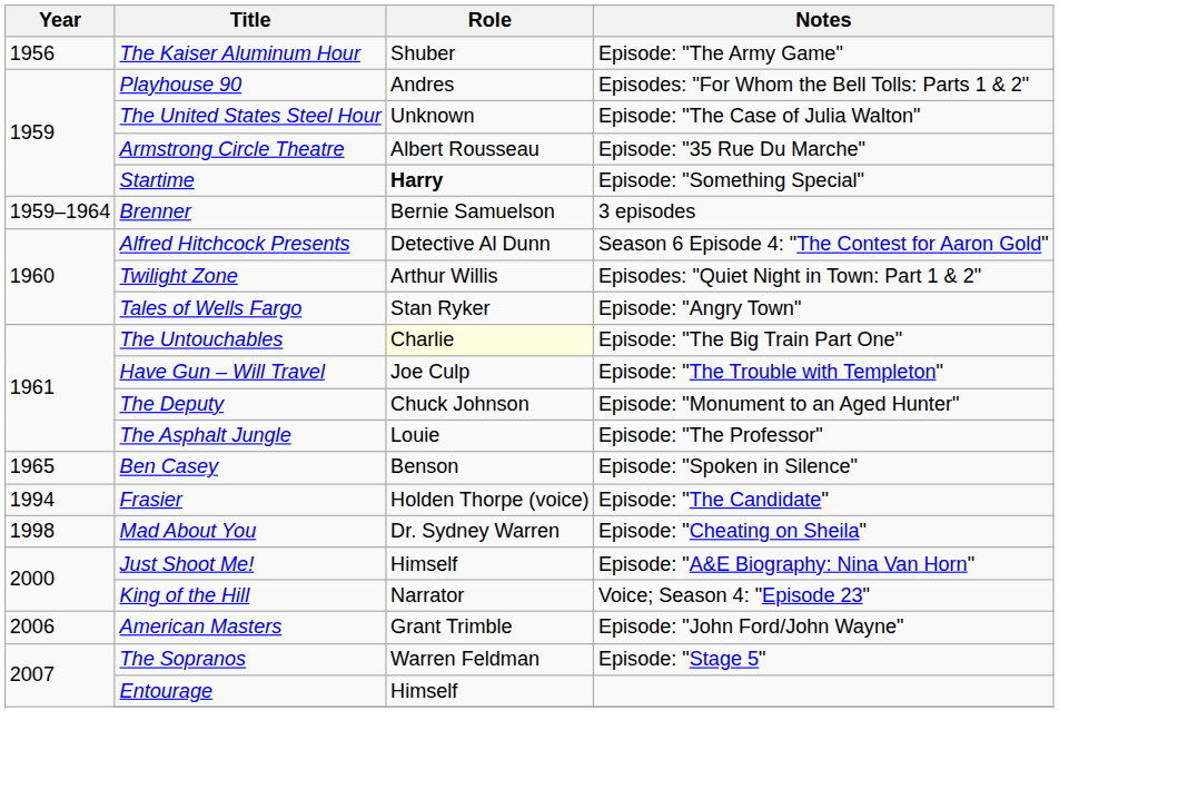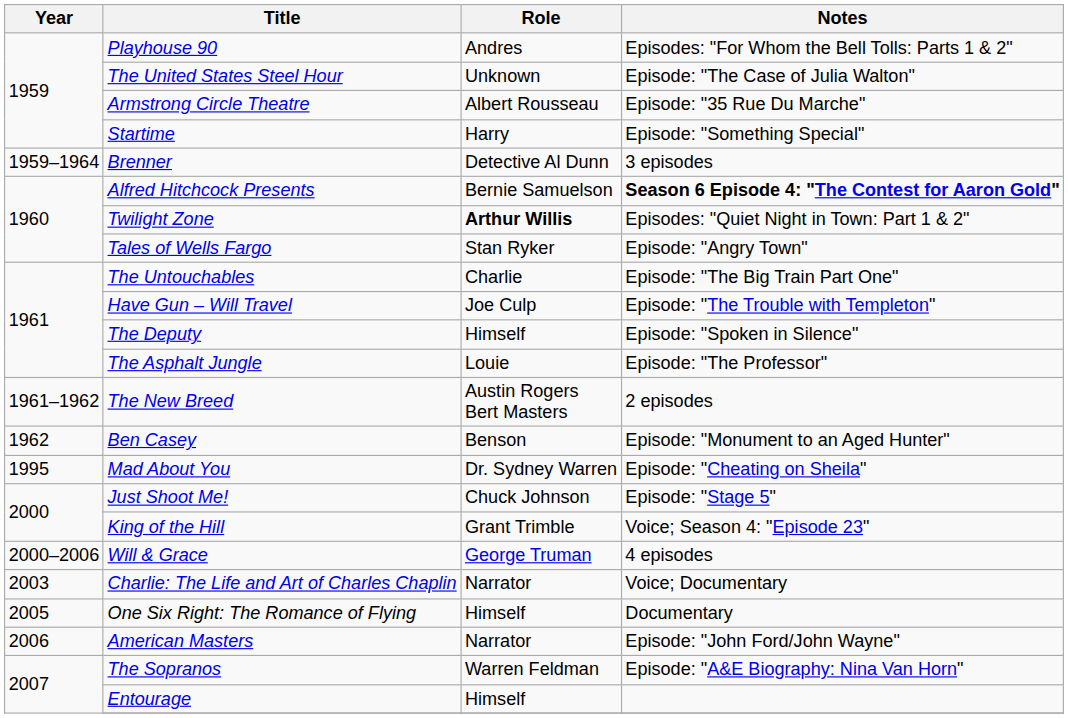 <table class="wikitable">
 <tr>
 <th>Year</th>
 <th>Title</th>
 <th>Role</th>
 <th class="unsortable">Notes</th>
-</tr>
-<tr>
-<td>1956</td>
-<td><em><a href='#'>The Kaiser Aluminum Hour</a></em></td>
-<td>Shuber</td>
-<td>Episode: "The Army Game"</td>
 </tr>
 <tr>
 <td rowspan=4>1959</td>
 <td><em><a href='#'>Playhouse 90</a></em></td>
 <td>Andres</td>
 <td>Episodes: "For Whom the Bell Tolls: Parts 1 & 2"</td>
 </tr>
 <tr>
 <td><em><a href='#'>The United States Steel Hour</a></em></td>
 <td>Unknown</td>
 <td>Episode: "The Case of Julia Walton"</td>
 </tr>
 <tr>
 <td><em><a href='#'>Armstrong Circle Theatre</a></em></td>
 <td>Albert Rousseau</td>
 <td>Episode: "35 Rue Du Marche"</td>
 </tr>
 <tr>
 <td><em><a href='#'>Startime</a></em></td>
-<td><strong>Harry</strong></td>
+<td>Harry</td>
 <td>Episode: "Something Special"</td>
 </tr>
 <tr>
 <td>1959–1964</td>
 <td><em><a href='#'>Brenner</a></em></td>
-<td>Bernie Samuelson</td>
+<td>Detective Al Dunn</td>
 <td>3 episodes</td>
 </tr>
 <tr>
 <td rowspan=3>1960</td>
 <td><em><a href='#'>Alfred Hitchcock Presents</a></em></td>
-<td>Detective Al Dunn</td>
-<td>Season 6 Episode 4: "<a href='#'>The Contest for Aaron Gold</a>"</td>
+<td>Bernie Samuelson</td>
+<td><strong>Season 6 Episode 4: "<a href='#'>The Contest for Aaron Gold</a>"</strong></td>
 </tr>
 <tr>
 <td><em><a href='#'>Twilight Zone</a></em></td>
-<td>Arthur Willis</td>
+<td><strong>Arthur Willis</strong></td>
 <td>Episodes: "Quiet Night in Town: Part 1 & 2"</td>
 </tr>
 <tr>
 <td><em><a href='#'>Tales of Wells Fargo</a></em></td>
 <td>Stan Ryker</td>
 <td>Episode: "Angry Town"</td>
 </tr>
 <tr>
 <td rowspan=4>1961</td>
 <td><em><a href='#'>The Untouchables</a></em></td>
-<td style="background: lightyellow;">Charlie</td>
+<td>Charlie</td>
 <td>Episode: "The Big Train Part One"</td>
 </tr>
 <tr>
 <td><em><a href='#'>Have Gun – Will Travel</a></em></td>
 <td>Joe Culp</td>
 <td>Episode: "<a href='#'>The Trouble with Templeton</a>"</td>
 </tr>
 <tr>
 <td><em><a href='#'>The Deputy</a></em></td>
-<td>Chuck Johnson</td>
-<td>Episode: "Monument to an Aged Hunter"</td>
+<td>Himself</td>
+<td>Episode: "Spoken in Silence"</td>
 </tr>
 <tr>
 <td><em><a href='#'>The Asphalt Jungle</a></em></td>
 <td>Louie</td>
 <td>Episode: "The Professor"</td>
 </tr>
 <tr>
-<td>1965</td>
+<td>1961–1962</td>
+<td><em><a href='#'>The New Breed</a></em></td>
+<td>Austin Rogers<br>Bert Masters</td>
+<td>2 episodes</td>
+</tr>
+<tr>
+<td>1962</td>
 <td><em><a href='#'>Ben Casey</a></em></td>
 <td>Benson</td>
-<td>Episode: "Spoken in Silence"</td>
+<td>Episode: "Monument to an Aged Hunter"</td>
 </tr>
 <tr>
-<td>1994</td>
-<td><em><a href='#'>Frasier</a></em></td>
-<td>Holden Thorpe (voice)</td>
-<td>Episode: "<a href='#'>The Candidate</a>"</td>
-</tr>
-<tr>
-<td>1998</td>
+<td>1995</td>
 <td><em><a href='#'>Mad About You</a></em></td>
 <td>Dr. Sydney Warren</td>
 <td>Episode: "<a href='#'>Cheating on Sheila</a>"</td>
 </tr>
 <tr>
 <td rowspan=2>2000</td>
 <td><em><a href='#'>Just Shoot Me!</a></em></td>
-<td>Himself</td>
-<td>Episode: "<a href='#'>A&E Biography: Nina Van Horn</a>"</td>
+<td>Chuck Johnson</td>
+<td>Episode: "<a href='#'>Stage 5</a>"</td>
 </tr>
 <tr>
 <td><em><a href='#'>King of the Hill</a></em></td>
+<td>Grant Trimble</td>
+<td>Voice; Season 4: "<a href='#'>Episode 23</a>"</td>
+</tr>
+<tr>
+<td>2000–2006</td>
+<td><em><a href='#'>Will & Grace</a></em></td>
+<td><a href='#'>George Truman</a></td>
+<td>4 episodes</td>
+</tr>
+<tr>
+<td>2003</td>
+<td><em><a href='#'>Charlie: The Life and Art of Charles Chaplin</a></em></td>
 <td>Narrator</td>
-<td>Voice; Season 4: "<a href='#'>Episode 23</a>"</td>
+<td>Voice; Documentary</td>
+</tr>
+<tr>
+<td>2005</td>
+<td><em>One Six Right: The Romance of Flying</em></td>
+<td>Himself</td>
+<td>Documentary</td>
 </tr>
 <tr>
 <td>2006</td>
 <td><em><a href='#'>American Masters</a></em></td>
-<td>Grant Trimble</td>
+<td>Narrator</td>
 <td>Episode: "John Ford/John Wayne"</td>
 </tr>
 <tr>
 <td rowspan=3>2007</td>
 <td><em><a href='#'>The Sopranos</a></em></td>
 <td>Warren Feldman</td>
-<td>Episode: "<a href='#'>Stage 5</a>"</td>
+<td>Episode: "<a href='#'>A&E Biography: Nina Van Horn</a>"</td>
 </tr>
 <tr>
 <td><em><a href='#'>Entourage</a></em></td>
 <td>Himself</td>
 <td></td>
 </tr>
 <tr>
 </tr>
 </table>
